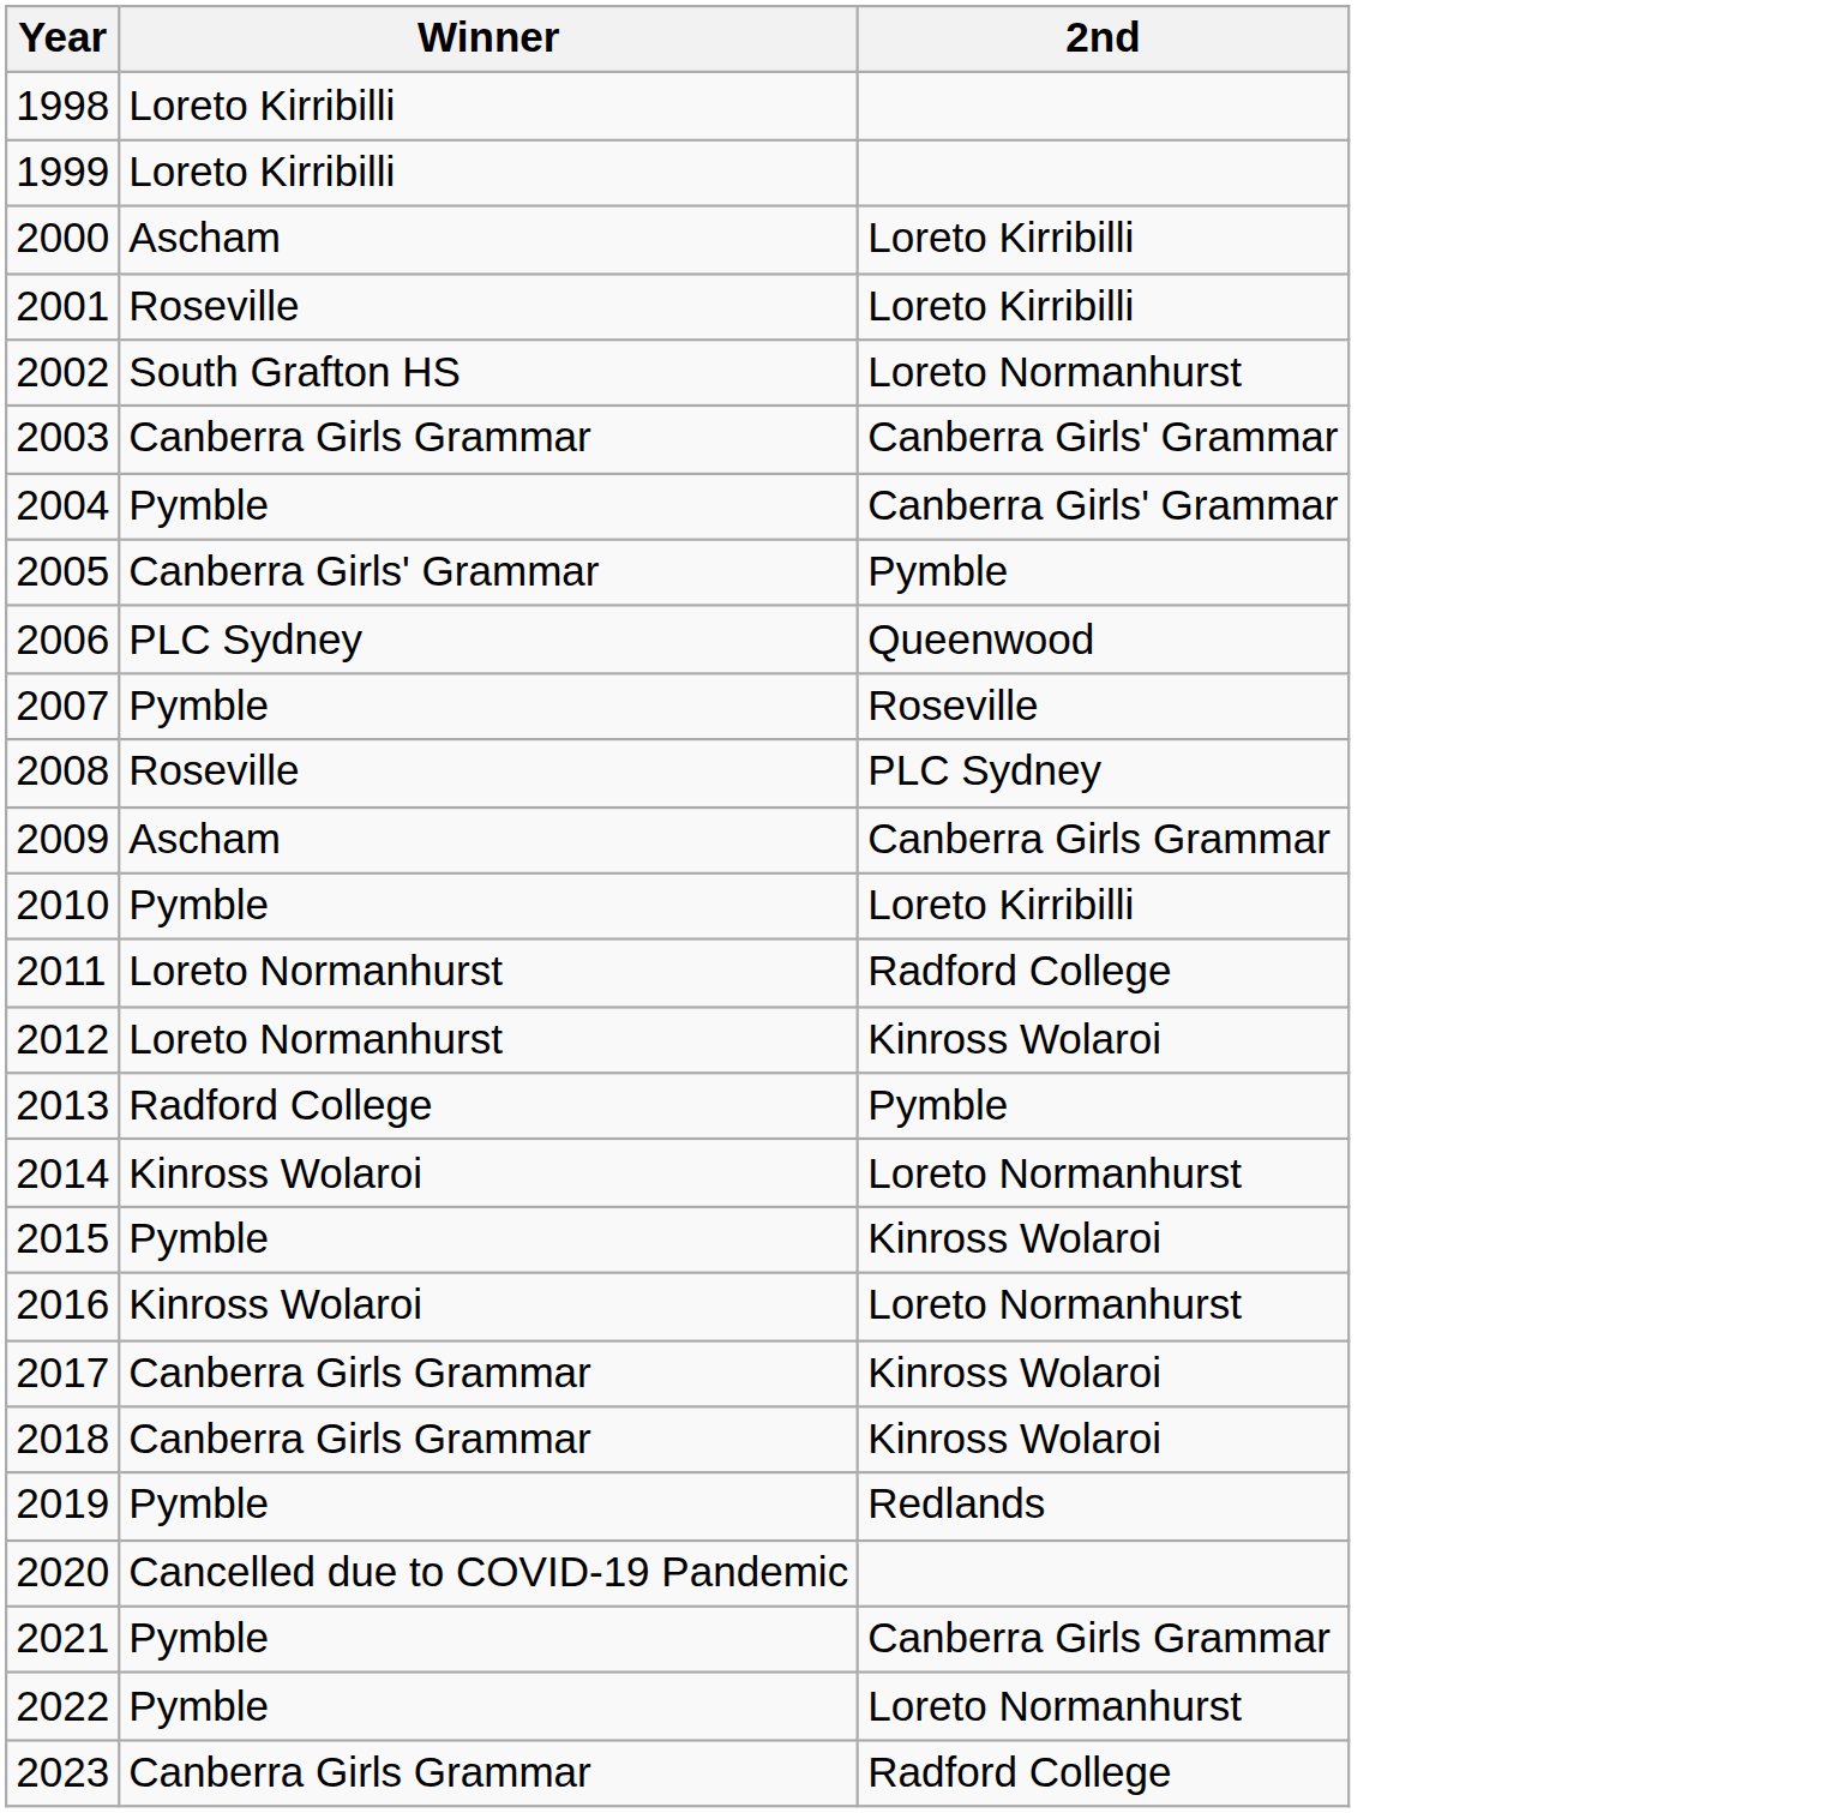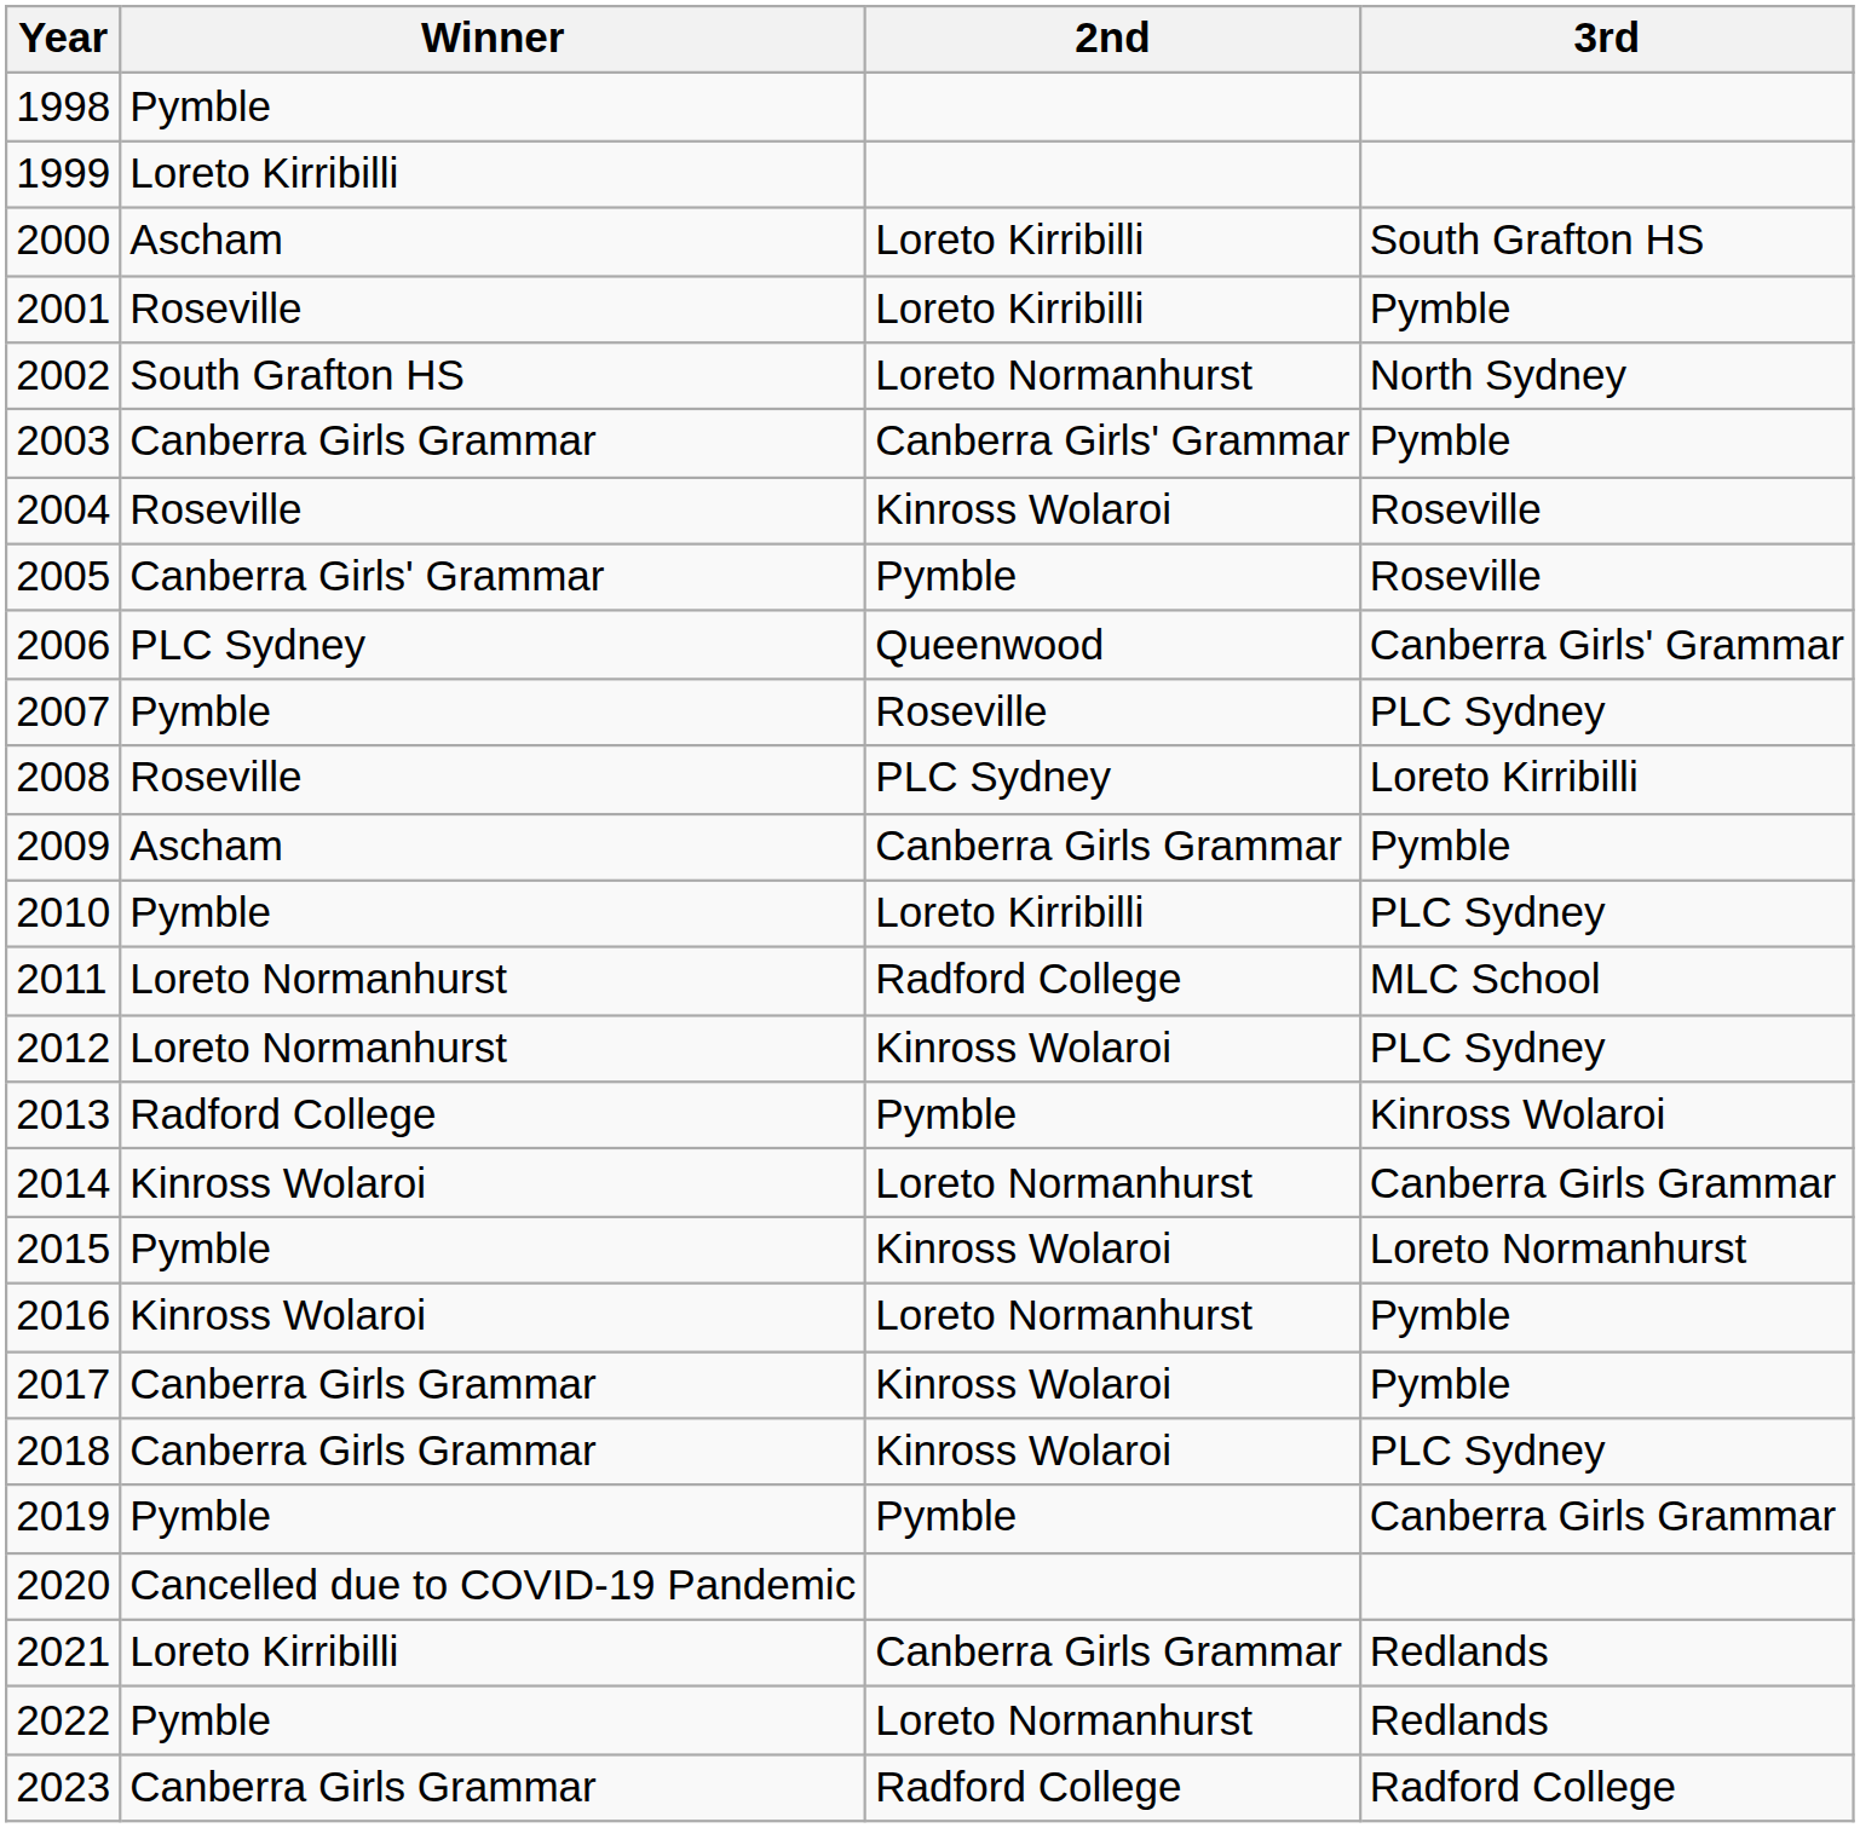 <table class="wikitable">
 <tr>
 <th>Year</th>
 <th>Winner</th>
 <th>2nd</th>
+<th>3rd</th>
 </tr>
 <tr>
 <td>1998</td>
-<td>Loreto Kirribilli</td>
+<td>Pymble</td>
+<td></td>
 <td></td>
 </tr>
 <tr>
 <td>1999</td>
 <td>Loreto Kirribilli</td>
 <td></td>
+<td></td>
 </tr>
 <tr>
 <td>2000</td>
 <td>Ascham</td>
 <td>Loreto Kirribilli</td>
+<td>South Grafton HS</td>
 </tr>
 <tr>
 <td>2001</td>
 <td>Roseville</td>
 <td>Loreto Kirribilli</td>
+<td>Pymble</td>
 </tr>
 <tr>
 <td>2002</td>
 <td>South Grafton HS</td>
 <td>Loreto Normanhurst</td>
+<td>North Sydney</td>
 </tr>
 <tr>
 <td>2003</td>
 <td>Canberra Girls Grammar</td>
 <td>Canberra Girls' Grammar</td>
+<td>Pymble</td>
 </tr>
 <tr>
 <td>2004</td>
-<td>Pymble</td>
-<td>Canberra Girls' Grammar</td>
+<td>Roseville</td>
+<td>Kinross Wolaroi</td>
+<td>Roseville</td>
 </tr>
 <tr>
 <td>2005</td>
 <td>Canberra Girls' Grammar</td>
 <td>Pymble</td>
+<td>Roseville</td>
 </tr>
 <tr>
 <td>2006</td>
 <td>PLC Sydney</td>
 <td>Queenwood</td>
+<td>Canberra Girls' Grammar</td>
 </tr>
 <tr>
 <td>2007</td>
 <td>Pymble</td>
 <td>Roseville</td>
+<td>PLC Sydney</td>
 </tr>
 <tr>
 <td>2008</td>
 <td>Roseville</td>
 <td>PLC Sydney</td>
+<td>Loreto Kirribilli</td>
 </tr>
 <tr>
 <td>2009</td>
 <td>Ascham</td>
 <td>Canberra Girls Grammar</td>
+<td>Pymble</td>
 </tr>
 <tr>
 <td>2010</td>
 <td>Pymble</td>
 <td>Loreto Kirribilli</td>
+<td>PLC Sydney</td>
 </tr>
 <tr>
 <td>2011</td>
 <td>Loreto Normanhurst</td>
 <td>Radford College</td>
+<td>MLC School</td>
 </tr>
 <tr>
 <td>2012</td>
 <td>Loreto Normanhurst</td>
 <td>Kinross Wolaroi</td>
+<td>PLC Sydney</td>
 </tr>
 <tr>
 <td>2013</td>
 <td>Radford College</td>
 <td>Pymble</td>
+<td>Kinross Wolaroi</td>
 </tr>
 <tr>
 <td>2014</td>
 <td>Kinross Wolaroi</td>
 <td>Loreto Normanhurst</td>
+<td>Canberra Girls Grammar</td>
 </tr>
 <tr>
 <td>2015</td>
 <td>Pymble</td>
 <td>Kinross Wolaroi</td>
+<td>Loreto Normanhurst</td>
 </tr>
 <tr>
 <td>2016</td>
 <td>Kinross Wolaroi</td>
 <td>Loreto Normanhurst</td>
+<td>Pymble</td>
 </tr>
 <tr>
 <td>2017</td>
 <td>Canberra Girls Grammar</td>
 <td>Kinross Wolaroi</td>
+<td>Pymble</td>
 </tr>
 <tr>
 <td>2018</td>
 <td>Canberra Girls Grammar</td>
 <td>Kinross Wolaroi</td>
+<td>PLC Sydney</td>
 </tr>
 <tr>
 <td>2019</td>
 <td>Pymble</td>
-<td>Redlands</td>
+<td>Pymble</td>
+<td>Canberra Girls Grammar</td>
 </tr>
 <tr>
 <td>2020</td>
 <td>Cancelled due to COVID-19 Pandemic</td>
 <td></td>
+<td></td>
 </tr>
 <tr>
 <td>2021</td>
-<td>Pymble</td>
+<td>Loreto Kirribilli</td>
 <td>Canberra Girls Grammar</td>
+<td>Redlands</td>
 </tr>
 <tr>
 <td>2022</td>
 <td>Pymble</td>
 <td>Loreto Normanhurst</td>
+<td>Redlands</td>
 </tr>
 <tr>
 <td>2023</td>
 <td>Canberra Girls Grammar</td>
 <td>Radford College</td>
+<td>Radford College</td>
 </tr>
 </table>
